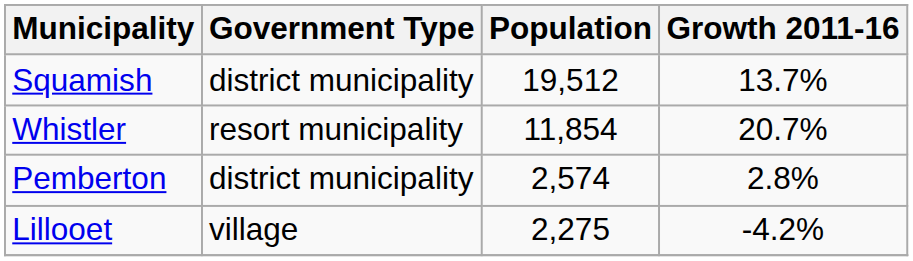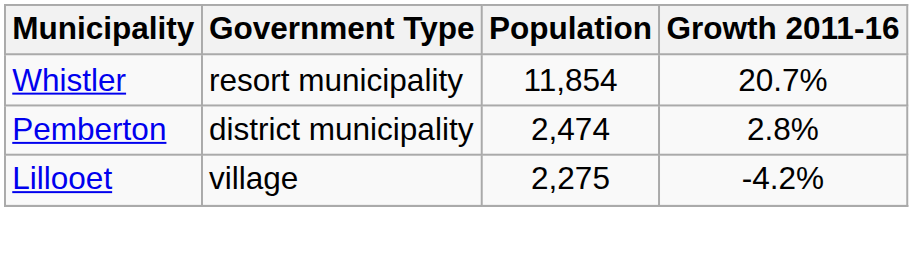 <table class="wikitable">
 <tr>
 <th>Municipality</th>
 <th>Government Type</th>
 <th>Population</th>
 <th>Growth 2011-16</th>
-</tr>
-<tr>
-<td><a href='#'>Squamish</a></td>
-<td>district municipality</td>
-<td align=center>19,512</td>
-<td align=center>13.7%</td>
 </tr>
 <tr>
 <td><a href='#'>Whistler</a></td>
 <td>resort municipality</td>
 <td align=center>11,854</td>
 <td align=center>20.7%</td>
 </tr>
 <tr>
 <td><a href='#'>Pemberton</a></td>
 <td>district municipality</td>
-<td align=center>2,574</td>
+<td align=center>2,474</td>
 <td align=center>2.8%</td>
 </tr>
 <tr>
 <td><a href='#'>Lillooet</a></td>
 <td>village</td>
 <td align=center>2,275</td>
 <td align=center>-4.2%</td>
 </tr>
 <tr>
 </tr>
 </table>
